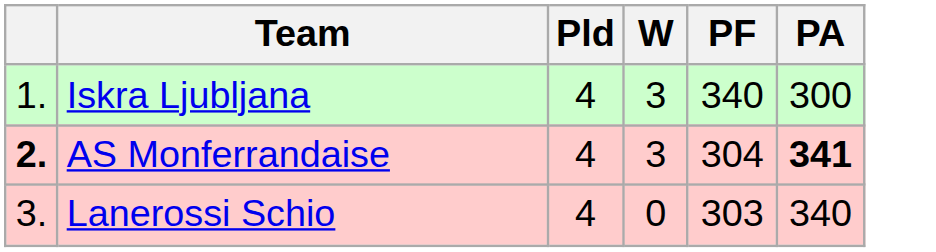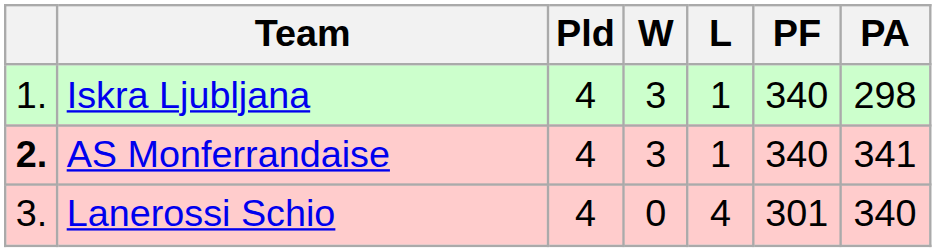 <table class=wikitable style="text-align:center">
 <tr>
 <th width=15></th>
 <th width=200>Team</th>
 <th width=20>Pld</th>
 <th width=20>W</th>
+<th width=20>L</th>
 <th width=30>PF</th>
 <th width=30>PA</th>
 </tr>
 <tr style="background: #ccffcc;">
 <td>1.</td>
 <td align=left> <a href='#'>Iskra Ljubljana</a></td>
 <td>4</td>
 <td>3</td>
+<td>1</td>
 <td>340</td>
-<td>300</td>
+<td>298</td>
 </tr>
 <tr style="background: #ffcccc;">
 <td><strong>2.</strong></td>
 <td align=left> <a href='#'>AS Monferrandaise</a></td>
 <td>4</td>
 <td>3</td>
-<td>304</td>
-<td><strong>341</strong></td>
+<td>1</td>
+<td>340</td>
+<td>341</td>
 </tr>
 <tr style="background: #ffcccc;">
 <td>3.</td>
 <td align=left> <a href='#'>Lanerossi Schio</a></td>
 <td>4</td>
 <td>0</td>
-<td>303</td>
+<td>4</td>
+<td>301</td>
 <td>340</td>
 </tr>
 </table>
